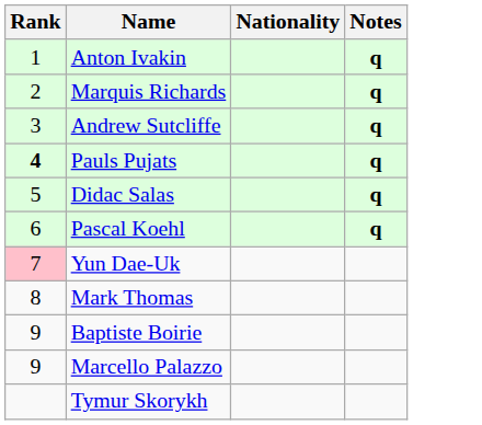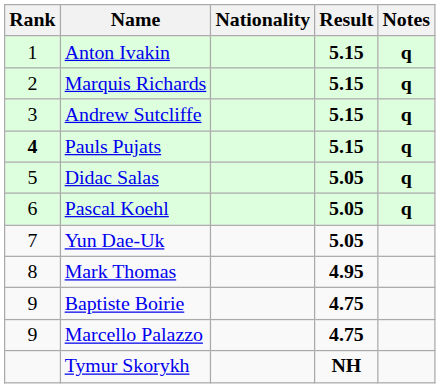 <table class="wikitable sortable" style="text-align:center">
 <tr>
 <th>Rank</th>
 <th>Name</th>
 <th>Nationality</th>
+<th>Result</th>
 <th>Notes</th>
 </tr>
 <tr bgcolor=ddffdd>
 <td>1</td>
 <td align=left><a href='#'>Anton Ivakin</a></td>
 <td align=left></td>
+<td><strong>5.15</strong></td>
 <td><strong>q</strong></td>
 </tr>
 <tr bgcolor=ddffdd>
 <td>2</td>
 <td align=left><a href='#'>Marquis Richards</a></td>
 <td align=left></td>
+<td><strong>5.15</strong></td>
 <td><strong>q</strong></td>
 </tr>
 <tr bgcolor=ddffdd>
 <td>3</td>
 <td align=left><a href='#'>Andrew Sutcliffe</a></td>
 <td align=left></td>
+<td><strong>5.15</strong></td>
 <td><strong>q</strong></td>
 </tr>
 <tr bgcolor=ddffdd>
 <td><strong>4</strong></td>
 <td align=left><a href='#'>Pauls Pujats</a></td>
 <td align=left></td>
+<td><strong>5.15</strong></td>
 <td><strong>q</strong></td>
 </tr>
 <tr bgcolor=ddffdd>
 <td>5</td>
 <td align=left><a href='#'>Didac Salas</a></td>
 <td align=left></td>
+<td><strong>5.05</strong></td>
 <td><strong>q</strong></td>
 </tr>
 <tr bgcolor=ddffdd>
 <td>6</td>
 <td align=left><a href='#'>Pascal Koehl</a></td>
 <td align=left></td>
+<td><strong>5.05</strong></td>
 <td><strong>q</strong></td>
 </tr>
 <tr>
-<td style="background: pink;">7</td>
+<td>7</td>
 <td align=left><a href='#'>Yun Dae-Uk</a></td>
 <td align=left></td>
+<td><strong>5.05</strong></td>
 <td></td>
 </tr>
 <tr>
 <td>8</td>
 <td align=left><a href='#'>Mark Thomas</a></td>
 <td align=left></td>
+<td><strong>4.95</strong></td>
 <td></td>
 </tr>
 <tr>
 <td>9</td>
 <td align=left><a href='#'>Baptiste Boirie</a></td>
 <td align=left></td>
+<td><strong>4.75</strong></td>
 <td></td>
 </tr>
 <tr>
 <td>9</td>
 <td align=left><a href='#'>Marcello Palazzo</a></td>
 <td align=left></td>
+<td><strong>4.75</strong></td>
 <td></td>
 </tr>
 <tr>
 <td></td>
 <td align=left><a href='#'>Tymur Skorykh</a></td>
 <td align=left></td>
+<td><strong>NH</strong></td>
 <td></td>
 </tr>
 </table>
